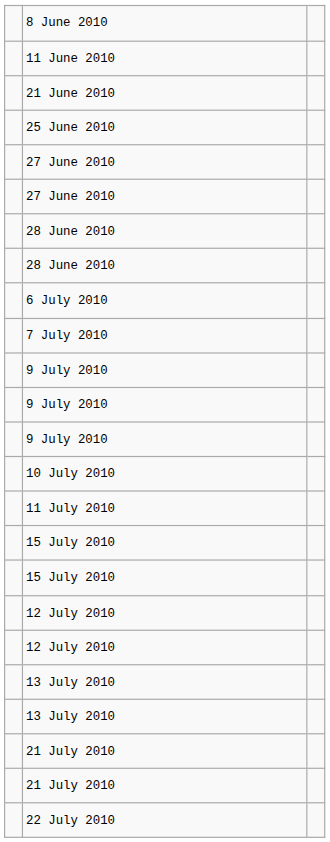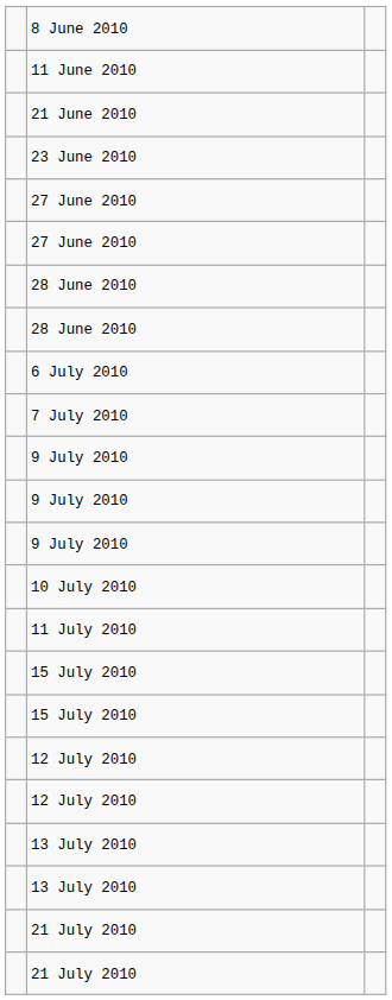 <table class="wikitable" style="font-size: 80%; float: left; width: 26em; margin-right: 1em; height: 700px">
 <tr>
 <td></td>
 <td>8 June 2010</td>
 <td></td>
 </tr>
 <tr>
 <td></td>
 <td>11 June 2010</td>
 <td></td>
 </tr>
 <tr>
 <td></td>
 <td>21 June 2010</td>
 <td></td>
 </tr>
 <tr>
 <td></td>
-<td>25 June 2010</td>
+<td>23 June 2010</td>
 <td></td>
 </tr>
 <tr>
 <td></td>
 <td>27 June 2010</td>
 <td></td>
 </tr>
 <tr>
 <td></td>
 <td>27 June 2010</td>
 <td></td>
 </tr>
 <tr>
 <td></td>
 <td>28 June 2010</td>
 <td></td>
 </tr>
 <tr>
 <td></td>
 <td>28 June 2010</td>
 <td></td>
 </tr>
 <tr>
 <td></td>
 <td>6 July 2010</td>
 <td></td>
 </tr>
 <tr>
 <td></td>
 <td>7 July 2010</td>
 <td></td>
 </tr>
 <tr>
 <td></td>
 <td>9 July 2010</td>
 <td></td>
 </tr>
 <tr>
 <td></td>
 <td>9 July 2010</td>
 <td></td>
 </tr>
 <tr>
 <td></td>
 <td>9 July 2010</td>
 <td></td>
 </tr>
 <tr>
 <td></td>
 <td>10 July 2010</td>
 <td></td>
 </tr>
 <tr>
 <td></td>
 <td>11 July 2010</td>
 <td></td>
 </tr>
 <tr>
 <td></td>
 <td>15 July 2010</td>
 <td></td>
 </tr>
 <tr>
 <td></td>
 <td>15 July 2010</td>
 <td></td>
 </tr>
 <tr>
 <td></td>
 <td>12 July 2010</td>
 <td></td>
 </tr>
 <tr>
 <td></td>
 <td>12 July 2010</td>
 <td></td>
 </tr>
 <tr>
 <td></td>
 <td>13 July 2010</td>
 <td></td>
 </tr>
 <tr>
 <td></td>
 <td>13 July 2010</td>
 <td></td>
 </tr>
 <tr>
 <td></td>
 <td>21 July 2010</td>
 <td></td>
 </tr>
 <tr>
 <td></td>
 <td>21 July 2010</td>
 <td></td>
 </tr>
-<tr>
-<td></td>
-<td>22 July 2010</td>
-<td></td>
-</tr>
 </table>
